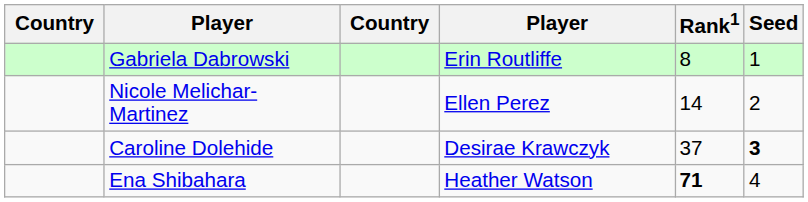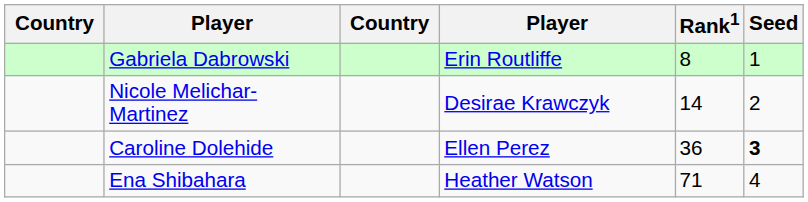 <table class="sortable wikitable">
 <tr>
 <th width="70">Country</th>
 <th width="175">Player</th>
 <th width="70">Country</th>
 <th width="175">Player</th>
 <th>Rank<sup>1</sup></th>
 <th>Seed</th>
 </tr>
 <tr style="background:#cfc;">
 <td></td>
 <td><a href='#'>Gabriela Dabrowski</a></td>
 <td></td>
 <td><a href='#'>Erin Routliffe</a></td>
 <td>8</td>
 <td>1</td>
 </tr>
 <tr>
 <td></td>
 <td><a href='#'>Nicole Melichar-Martinez</a></td>
 <td></td>
-<td><a href='#'>Ellen Perez</a></td>
+<td><a href='#'>Desirae Krawczyk</a></td>
 <td>14</td>
 <td>2</td>
 </tr>
 <tr>
 <td></td>
 <td><a href='#'>Caroline Dolehide</a></td>
 <td></td>
-<td><a href='#'>Desirae Krawczyk</a></td>
-<td>37</td>
+<td><a href='#'>Ellen Perez</a></td>
+<td>36</td>
 <td><strong>3</strong></td>
 </tr>
 <tr>
 <td></td>
 <td><a href='#'>Ena Shibahara</a></td>
 <td></td>
 <td><a href='#'>Heather Watson</a></td>
-<td><strong>71</strong></td>
+<td>71</td>
 <td>4</td>
 </tr>
 </table>
